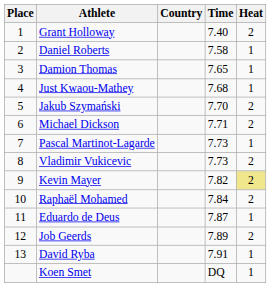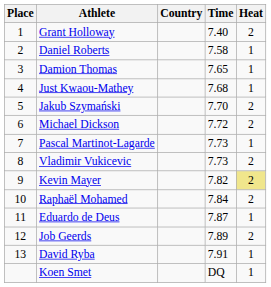 <table class="wikitable">
 <tr>
 <th>Place</th>
 <th>Athlete</th>
 <th>Country</th>
 <th>Time</th>
 <th>Heat</th>
 </tr>
 <tr>
 <td align=center>1</td>
 <td><a href='#'>Grant Holloway</a></td>
 <td></td>
 <td>7.40</td>
 <td align=center>2</td>
 </tr>
 <tr>
 <td align=center>2</td>
 <td><a href='#'>Daniel Roberts</a></td>
 <td></td>
 <td>7.58</td>
 <td align=center>1</td>
 </tr>
 <tr>
 <td align=center>3</td>
 <td><a href='#'>Damion Thomas</a></td>
 <td></td>
 <td>7.65</td>
 <td align=center>1</td>
 </tr>
 <tr>
 <td align=center>4</td>
 <td><a href='#'>Just Kwaou-Mathey</a></td>
 <td></td>
 <td>7.68</td>
 <td align=center>1</td>
 </tr>
 <tr>
 <td align=center>5</td>
 <td><a href='#'>Jakub Szymański</a></td>
 <td></td>
 <td>7.70</td>
 <td align=center>2</td>
 </tr>
 <tr>
 <td align=center>6</td>
 <td><a href='#'>Michael Dickson</a></td>
 <td></td>
-<td>7.71</td>
+<td>7.72</td>
 <td align=center>2</td>
 </tr>
 <tr>
 <td align=center>7</td>
 <td><a href='#'>Pascal Martinot-Lagarde</a></td>
 <td></td>
 <td>7.73</td>
 <td align=center>1</td>
 </tr>
 <tr>
 <td align=center>8</td>
 <td><a href='#'>Vladimir Vukicevic</a></td>
 <td></td>
 <td>7.73</td>
 <td align=center>2</td>
 </tr>
 <tr>
 <td align=center>9</td>
 <td><a href='#'>Kevin Mayer</a></td>
 <td></td>
 <td>7.82</td>
 <td align=center style="background: khaki;">2</td>
 </tr>
 <tr>
 <td align=center>10</td>
 <td><a href='#'>Raphaël Mohamed</a></td>
 <td></td>
 <td>7.84</td>
 <td align=center>2</td>
 </tr>
 <tr>
 <td align=center>11</td>
 <td><a href='#'>Eduardo de Deus</a></td>
 <td></td>
 <td>7.87</td>
 <td align=center>1</td>
 </tr>
 <tr>
 <td align=center>12</td>
 <td><a href='#'>Job Geerds</a></td>
 <td></td>
 <td>7.89</td>
 <td align=center>2</td>
 </tr>
 <tr>
 <td align=center>13</td>
 <td><a href='#'>David Ryba</a></td>
 <td></td>
 <td>7.91</td>
 <td align=center>1</td>
 </tr>
 <tr>
 <td align=center></td>
 <td><a href='#'>Koen Smet</a></td>
 <td></td>
 <td>DQ</td>
 <td align=center>1</td>
 </tr>
 </table>
